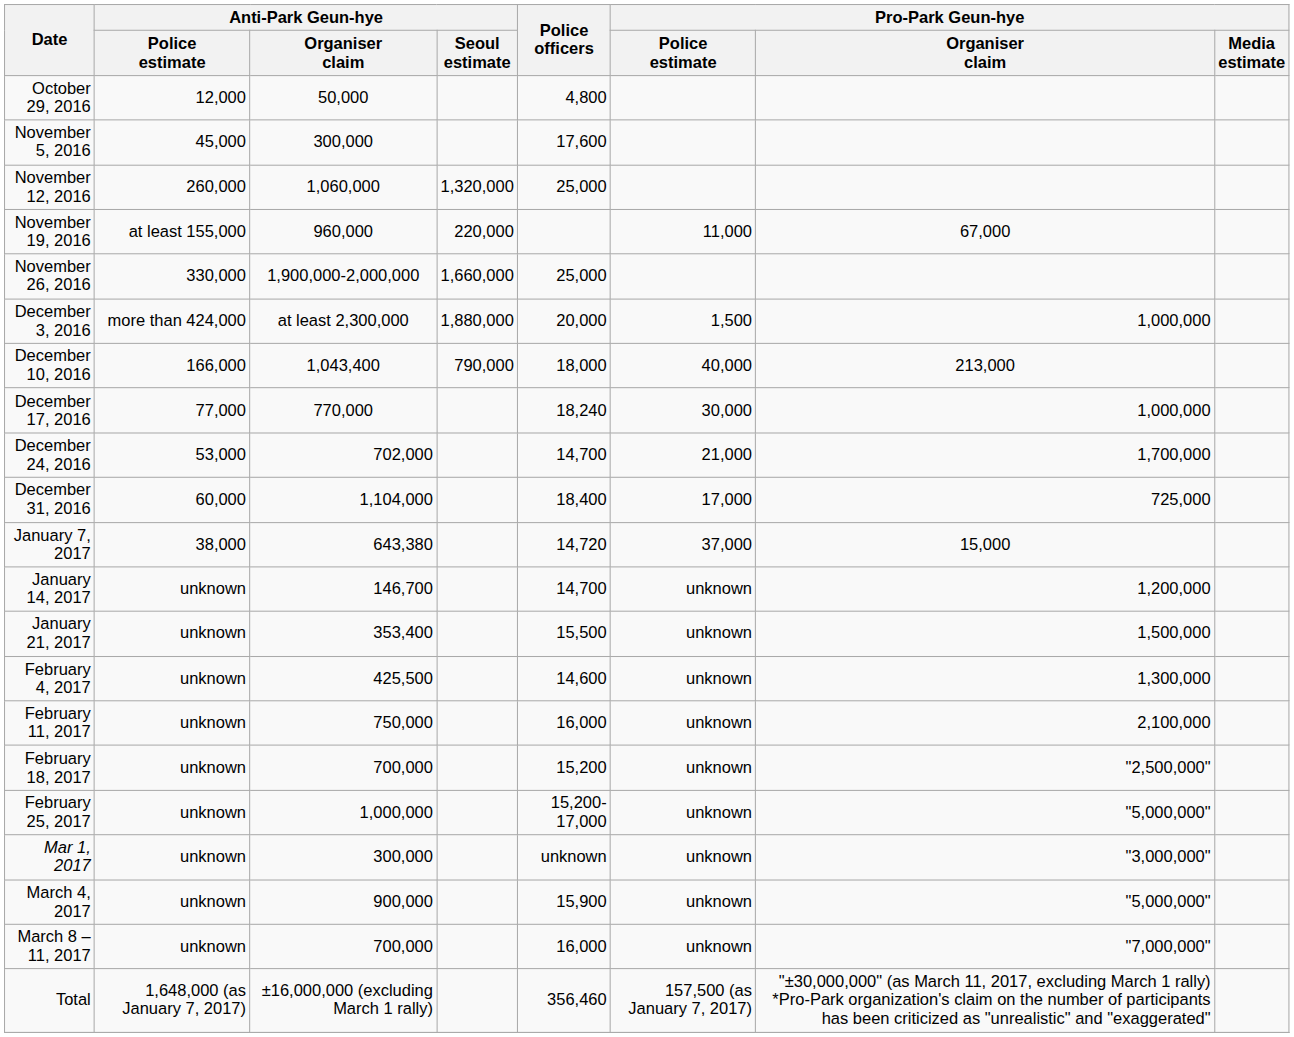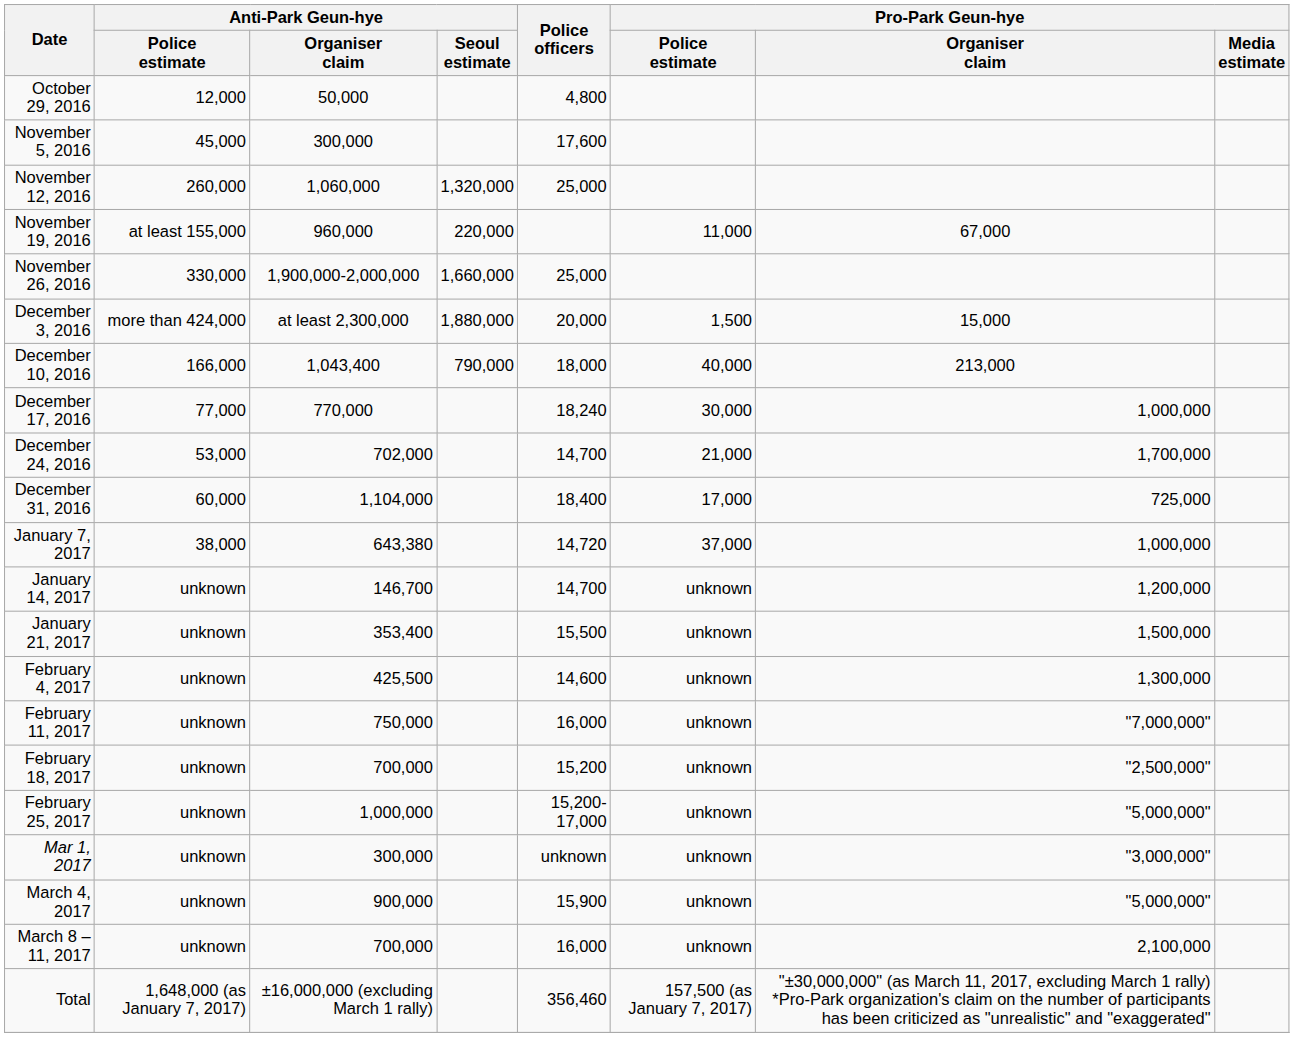 <table class="wikitable" style="text-align: right;">
 <tr>
 <th rowspan="2" style="width:80px;">Date</th>
 <th colspan="3">Anti-Park Geun-hye</th>
 <th rowspan="2">Police<br>officers</th>
 <th colspan="3">Pro-Park Geun-hye</th>
 </tr>
 <tr>
 <th>Police<br>estimate</th>
 <th>Organiser<br>claim</th>
 <th>Seoul<br>estimate</th>
 <th>Police<br>estimate</th>
 <th>Organiser<br>claim</th>
 <th>Media<br>estimate</th>
 </tr>
 <tr>
 <td>October 29, 2016</td>
 <td>12,000</td>
 <td style="text-align: center;">50,000</td>
 <td></td>
 <td>4,800</td>
 <td></td>
 <td></td>
 <td></td>
 </tr>
 <tr>
 <td>November 5, 2016</td>
 <td>45,000</td>
 <td style="text-align: center;">300,000</td>
 <td></td>
 <td>17,600</td>
 <td></td>
 <td></td>
 <td></td>
 </tr>
 <tr>
 <td>November 12, 2016</td>
 <td>260,000</td>
 <td style="text-align: center;">1,060,000</td>
 <td>1,320,000</td>
 <td>25,000</td>
 <td></td>
 <td></td>
 <td></td>
 </tr>
 <tr>
 <td>November 19, 2016</td>
 <td>at least 155,000</td>
 <td style="text-align: center;">960,000</td>
 <td>220,000</td>
 <td></td>
 <td>11,000</td>
 <td style="text-align: center;">67,000</td>
 <td></td>
 </tr>
 <tr>
 <td>November 26, 2016</td>
 <td>330,000</td>
 <td style="text-align: center;">1,900,000-2,000,000</td>
 <td>1,660,000</td>
 <td>25,000</td>
 <td></td>
 <td></td>
 <td></td>
 </tr>
 <tr>
 <td>December 3, 2016</td>
 <td>more than 424,000</td>
 <td style="text-align: center;">at least 2,300,000</td>
 <td>1,880,000</td>
 <td>20,000</td>
 <td>1,500</td>
-<td>1,000,000</td>
+<td style="text-align: center;">15,000</td>
 <td></td>
 </tr>
 <tr>
 <td>December 10, 2016</td>
 <td>166,000</td>
 <td style="text-align: center;">1,043,400 </td>
 <td>790,000</td>
 <td>18,000  </td>
 <td>40,000</td>
 <td style="text-align: center;">213,000  </td>
 <td></td>
 </tr>
 <tr>
 <td>December 17, 2016</td>
 <td>77,000</td>
 <td style="text-align: center;">770,000</td>
 <td></td>
 <td>18,240  </td>
 <td>30,000</td>
 <td>1,000,000</td>
 <td></td>
 </tr>
 <tr>
 <td>December 24, 2016</td>
 <td>53,000</td>
 <td>702,000</td>
 <td></td>
 <td>14,700</td>
 <td>21,000</td>
 <td>1,700,000</td>
 <td></td>
 </tr>
 <tr>
 <td>December 31, 2016</td>
 <td>60,000</td>
 <td>1,104,000</td>
 <td></td>
 <td>18,400</td>
 <td>17,000</td>
 <td>725,000</td>
 <td></td>
 </tr>
 <tr>
 <td>January 7, 2017</td>
 <td>38,000</td>
 <td>643,380</td>
 <td></td>
 <td>14,720</td>
 <td>37,000</td>
-<td style="text-align: center;">15,000</td>
+<td>1,000,000</td>
 <td></td>
 </tr>
 <tr>
 <td>January 14, 2017</td>
 <td>unknown</td>
 <td>146,700</td>
 <td></td>
 <td>14,700</td>
 <td>unknown</td>
 <td>1,200,000</td>
 <td></td>
 </tr>
 <tr>
 <td>January 21, 2017</td>
 <td>unknown</td>
 <td>353,400</td>
 <td></td>
 <td>15,500</td>
 <td>unknown</td>
 <td>1,500,000</td>
 <td></td>
 </tr>
 <tr>
 <td>February 4, 2017</td>
 <td>unknown</td>
 <td>425,500</td>
 <td></td>
 <td>14,600</td>
 <td>unknown</td>
 <td>1,300,000</td>
 <td></td>
 </tr>
 <tr>
 <td>February 11, 2017</td>
 <td>unknown</td>
 <td>750,000</td>
 <td></td>
 <td>16,000</td>
 <td>unknown</td>
-<td>2,100,000</td>
+<td>"7,000,000"</td>
 <td></td>
 </tr>
 <tr>
 <td>February 18, 2017</td>
 <td>unknown</td>
 <td>700,000</td>
 <td></td>
 <td>15,200</td>
 <td>unknown</td>
 <td>"2,500,000" </td>
 <td></td>
 </tr>
 <tr>
 <td>February 25, 2017</td>
 <td>unknown</td>
 <td>1,000,000</td>
 <td></td>
 <td>15,200-17,000</td>
 <td>unknown</td>
 <td>"5,000,000"</td>
 <td></td>
 </tr>
 <tr>
 <td><em>Mar 1, 2017</em></td>
 <td>unknown</td>
 <td>300,000</td>
 <td></td>
 <td>unknown</td>
 <td>unknown</td>
 <td>"3,000,000"</td>
 <td></td>
 </tr>
 <tr>
 <td>March 4, 2017</td>
 <td>unknown</td>
 <td>900,000</td>
 <td></td>
 <td>15,900</td>
 <td>unknown</td>
 <td>"5,000,000"</td>
 <td></td>
 </tr>
 <tr>
 <td>March 8 – 11, 2017</td>
 <td>unknown</td>
 <td>700,000</td>
 <td></td>
 <td>16,000</td>
 <td>unknown</td>
-<td>"7,000,000"</td>
+<td>2,100,000</td>
 <td></td>
 </tr>
 <tr>
 <td>Total</td>
 <td>1,648,000 (as January 7, 2017)</td>
 <td>±16,000,000 (excluding March 1 rally)</td>
 <td></td>
 <td>356,460</td>
 <td>157,500 (as January 7, 2017)</td>
 <td>"±30,000,000" (as March 11, 2017, excluding March 1 rally) <br> *Pro-Park organization's claim on the number of participants has been criticized as "unrealistic" and "exaggerated" </td>
 <td></td>
 </tr>
 <tr>
 </tr>
 </table>
